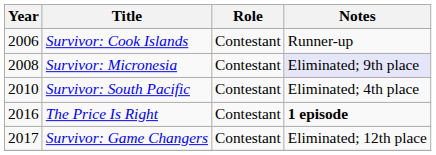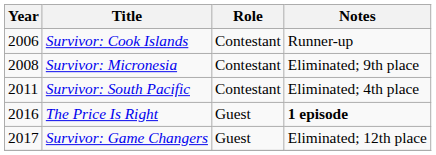 <table class="wikitable sortable">
 <tr>
 <th>Year</th>
 <th>Title</th>
 <th>Role</th>
 <th class="unsortable">Notes</th>
 </tr>
 <tr>
 <td>2006</td>
 <td><em><a href='#'>Survivor: Cook Islands</a></em></td>
 <td>Contestant</td>
 <td>Runner-up</td>
 </tr>
 <tr>
 <td>2008</td>
 <td><em><a href='#'>Survivor: Micronesia</a></em></td>
 <td>Contestant</td>
-<td style="background: lavender;">Eliminated; 9th place</td>
+<td>Eliminated; 9th place</td>
 </tr>
 <tr>
-<td>2010</td>
+<td>2011</td>
 <td><em><a href='#'>Survivor: South Pacific</a></em></td>
 <td>Contestant</td>
 <td>Eliminated; 4th place</td>
 </tr>
 <tr>
 <td>2016</td>
 <td><em><a href='#'>The Price Is Right</a></em></td>
-<td>Contestant</td>
+<td>Guest</td>
 <td><strong>1 episode</strong></td>
 </tr>
 <tr>
 <td>2017</td>
 <td><em><a href='#'>Survivor: Game Changers</a></em></td>
-<td>Contestant</td>
+<td>Guest</td>
 <td>Eliminated; 12th place</td>
 </tr>
 <tr>
 </tr>
 </table>
